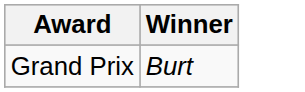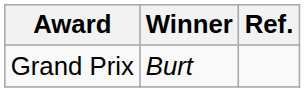 <table class="wikitable">
 <tr>
 <th>Award</th>
 <th>Winner</th>
+<th>Ref.</th>
 </tr>
 <tr>
 <td>Grand Prix</td>
 <td><em>Burt</em></td>
+<td></td>
 </tr>
 </table>
